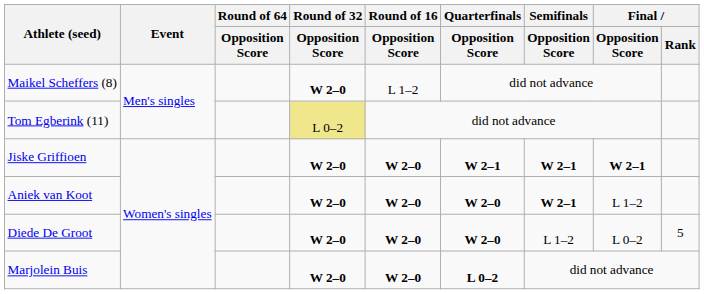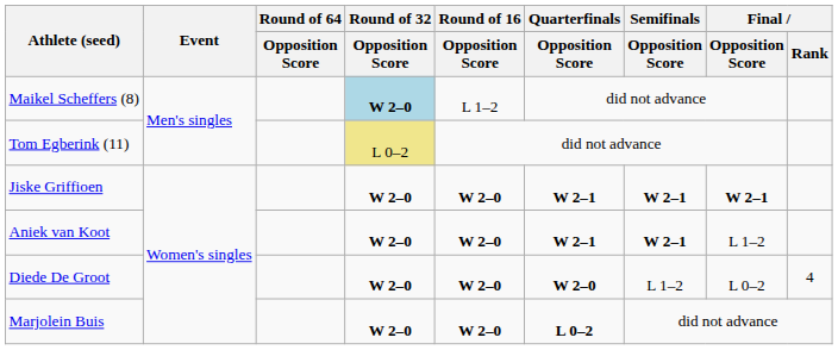 <table class=wikitable style="font-size:90%">
 <tr>
 <th rowspan="2">Athlete (seed)</th>
 <th rowspan="2">Event</th>
 <th>Round of 64</th>
 <th>Round of 32</th>
 <th>Round of 16</th>
 <th>Quarterfinals</th>
 <th>Semifinals</th>
 <th colspan="2">Final / </th>
 </tr>
 <tr>
 <th>Opposition<br>Score</th>
 <th>Opposition<br>Score</th>
 <th>Opposition<br>Score</th>
 <th>Opposition<br>Score</th>
 <th>Opposition<br>Score</th>
 <th>Opposition<br>Score</th>
 <th>Rank</th>
 </tr>
 <tr align=center>
 <td align=left><a href='#'>Maikel Scheffers</a> (8)</td>
 <td align=left rowspan="2"><a href='#'>Men's singles</a></td>
 <td></td>
-<td><br><strong>W 2–0</strong></td>
+<td style="background: lightblue;"><br><strong>W 2–0</strong></td>
 <td><br>L 1–2</td>
 <td colspan="3">did not advance</td>
 <td></td>
 </tr>
 <tr align=center>
 <td align=left><a href='#'>Tom Egberink</a> (11)</td>
 <td></td>
 <td style="background: khaki;"><br>L 0–2</td>
 <td colspan="4">did not advance</td>
 <td></td>
 </tr>
 <tr align=center>
 <td align=left><a href='#'>Jiske Griffioen</a></td>
 <td align=left rowspan="4"><a href='#'>Women's singles</a></td>
 <td></td>
 <td><br><strong>W 2–0</strong></td>
 <td><br><strong>W 2–0</strong></td>
 <td><br><strong>W 2–1</strong></td>
 <td><br><strong>W 2–1</strong></td>
 <td><br><strong>W 2–1</strong></td>
 <td></td>
 </tr>
 <tr align=center>
 <td align=left><a href='#'>Aniek van Koot</a></td>
 <td></td>
 <td><br><strong>W 2–0</strong></td>
 <td><br><strong>W 2–0</strong></td>
-<td><br><strong>W 2–0</strong></td>
+<td><br><strong>W 2–1</strong></td>
 <td><br><strong>W 2–1</strong></td>
 <td><br>L 1–2</td>
 <td></td>
 </tr>
 <tr align=center>
 <td align=left><a href='#'>Diede De Groot</a></td>
 <td></td>
 <td><br><strong>W 2–0</strong></td>
 <td><br><strong>W 2–0</strong></td>
 <td><br><strong>W 2–0</strong></td>
 <td><br>L 1–2</td>
 <td><br>L 0–2</td>
-<td>5</td>
+<td>4</td>
 </tr>
 <tr align=center>
 <td align=left><a href='#'>Marjolein Buis</a></td>
 <td></td>
 <td><br><strong>W 2–0</strong></td>
 <td><br><strong>W 2–0</strong></td>
 <td><strong><br>L 0–2</strong></td>
 <td colspan=3>did not advance</td>
 </tr>
 </table>
